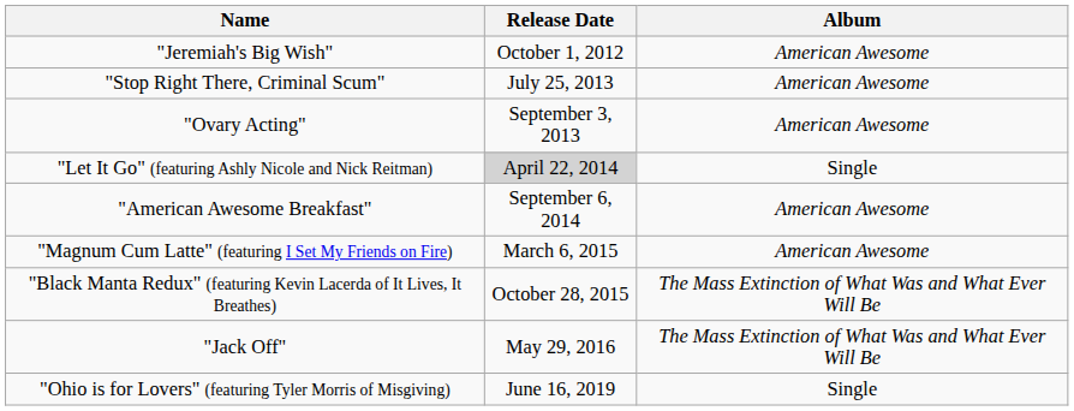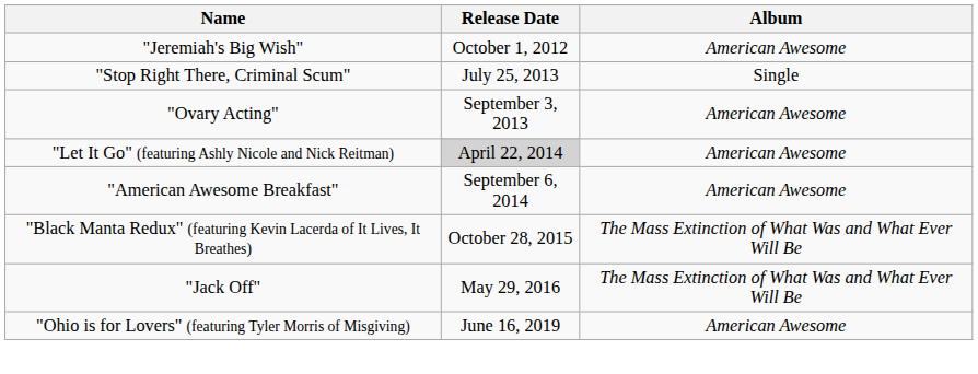 <table class="wikitable" style="text-align:center;">
 <tr>
 <th>Name</th>
 <th>Release Date</th>
 <th>Album</th>
 </tr>
 <tr>
 <td>"Jeremiah's Big Wish"</td>
 <td>October 1, 2012</td>
 <td><em>American Awesome</em></td>
 </tr>
 <tr>
 <td>"Stop Right There, Criminal Scum"</td>
 <td>July 25, 2013</td>
-<td><em>American Awesome</em></td>
+<td>Single</td>
 </tr>
 <tr>
 <td>"Ovary Acting"</td>
 <td>September 3, 2013</td>
 <td><em>American Awesome</em></td>
 </tr>
 <tr>
 <td>"Let It Go" <small>(featuring Ashly Nicole and Nick Reitman)</small></td>
 <td style="background: lightgrey;">April 22, 2014</td>
-<td>Single</td>
+<td><em>American Awesome</em></td>
 </tr>
 <tr>
 <td>"American Awesome Breakfast"</td>
 <td>September 6, 2014</td>
-<td><em>American Awesome</em></td>
-</tr>
-<tr>
-<td>"Magnum Cum Latte" <small>(featuring <a href='#'>I Set My Friends on Fire</a>)</small></td>
-<td>March 6, 2015</td>
 <td><em>American Awesome</em></td>
 </tr>
 <tr>
 <td>"Black Manta Redux" <small>(featuring Kevin Lacerda of It Lives, It Breathes)</small></td>
 <td>October 28, 2015</td>
 <td><em>The Mass Extinction of What Was and What Ever Will Be</em></td>
 </tr>
 <tr>
 <td>"Jack Off"</td>
 <td>May 29, 2016</td>
 <td><em>The Mass Extinction of What Was and What Ever Will Be</em></td>
 </tr>
 <tr>
 <td>"Ohio is for Lovers" <small>(featuring Tyler Morris of Misgiving)</small></td>
 <td>June 16, 2019</td>
-<td>Single</td>
+<td><em>American Awesome</em></td>
 </tr>
 </table>
